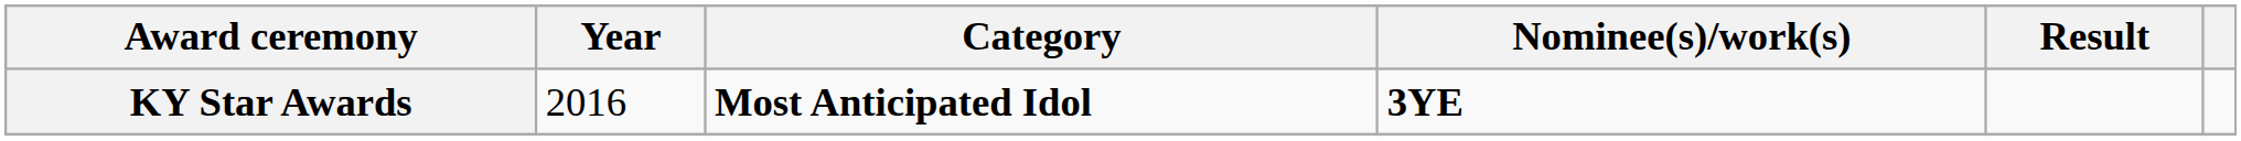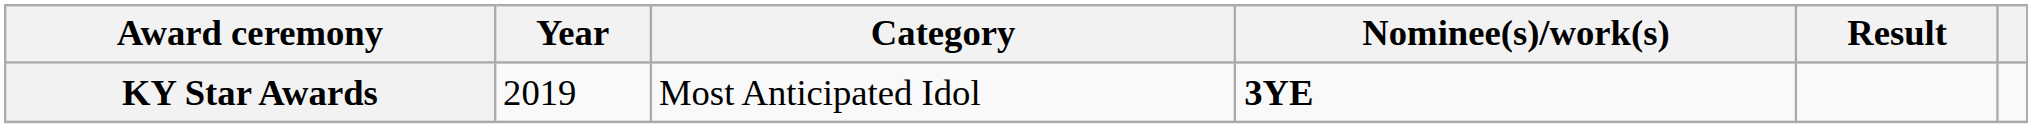 <table class="wikitable sortable plainrowheaders" style="width: 100%;">
 <tr style="background:#ccc; text-align:center;">
 <th scope="col">Award ceremony</th>
 <th scope="col">Year</th>
 <th scope="col">Category</th>
 <th scope="col">Nominee(s)/work(s)</th>
 <th scope="col">Result</th>
 <th scope="col" class="unsortable"></th>
 </tr>
 <tr>
 <th scope="row">KY Star Awards</th>
-<td>2016</td>
-<td><strong>Most Anticipated Idol</strong></td>
+<td>2019</td>
+<td>Most Anticipated Idol</td>
 <td><strong>3YE</strong></td>
 <td></td>
 <td></td>
 </tr>
 <tr>
 </tr>
 </table>
